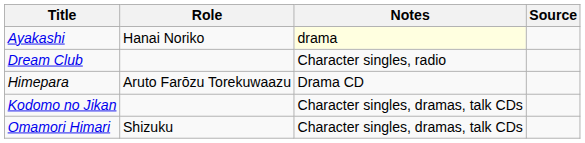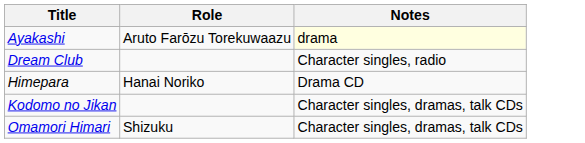 <table class="wikitable sortable plainrowheaders">
 <tr>
 <th>Title</th>
 <th>Role</th>
 <th class="unsortable">Notes</th>
-<th class="unsortable">Source</th>
 </tr>
 <tr>
 <td><em><a href='#'>Ayakashi</a></em></td>
-<td>Hanai Noriko</td>
+<td>Aruto Farōzu Torekuwaazu</td>
 <td style="background: lightyellow;">drama</td>
-<td></td>
 </tr>
 <tr>
 <td><em><a href='#'>Dream Club</a></em></td>
 <td></td>
 <td>Character singles, radio</td>
-<td></td>
 </tr>
 <tr>
 <td><em>Himepara</em></td>
-<td>Aruto Farōzu Torekuwaazu</td>
+<td>Hanai Noriko</td>
 <td>Drama CD</td>
-<td></td>
 </tr>
 <tr>
 <td><em><a href='#'>Kodomo no Jikan</a></em></td>
 <td></td>
 <td>Character singles, dramas, talk CDs</td>
-<td></td>
 </tr>
 <tr>
 <td><em><a href='#'>Omamori Himari</a></em></td>
 <td>Shizuku</td>
 <td>Character singles, dramas, talk CDs</td>
-<td></td>
 </tr>
 </table>
